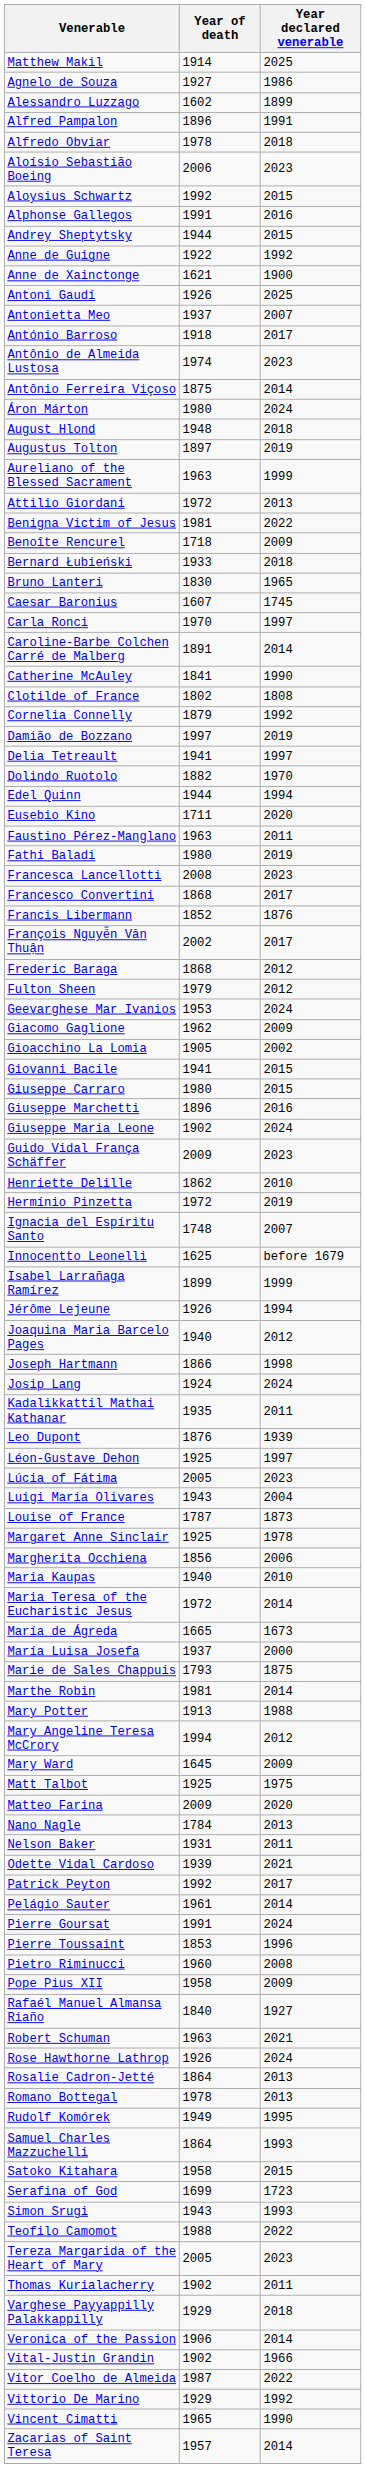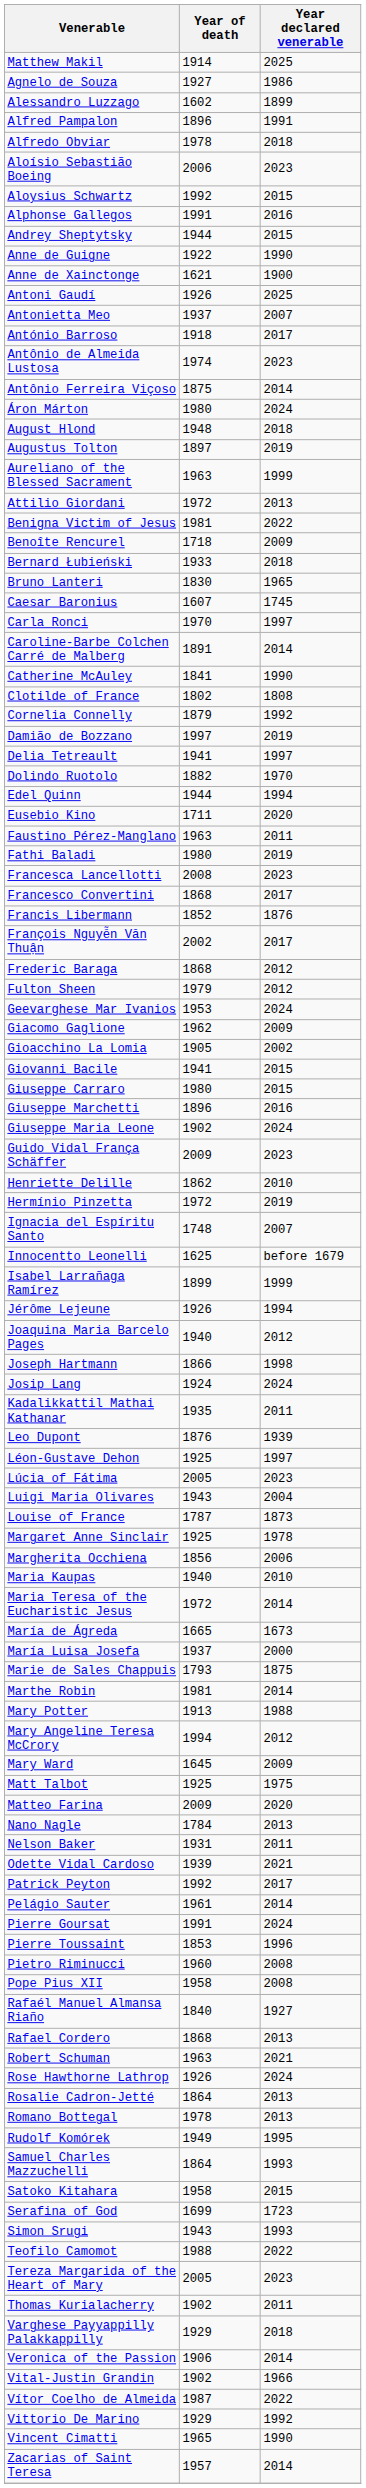 <table class="wikitable sortable">
 <tr>
 <th width=180>Venerable</th>
 <th width=80>Year of death</th>
 <th width=100>Year declared <a href='#'>venerable</a></th>
 </tr>
 <tr>
 <td><a href='#'>Matthew Makil</a></td>
 <td>1914</td>
 <td>2025</td>
 </tr>
 <tr>
 <td><a href='#'>Agnelo de Souza</a></td>
 <td>1927</td>
 <td>1986</td>
 </tr>
 <tr>
 <td><a href='#'>Alessandro Luzzago</a></td>
 <td>1602</td>
 <td>1899</td>
 </tr>
 <tr>
 <td><a href='#'>Alfred Pampalon</a></td>
 <td>1896</td>
 <td>1991</td>
 </tr>
 <tr>
 <td><a href='#'>Alfredo Obviar</a></td>
 <td>1978</td>
 <td>2018</td>
 </tr>
 <tr>
 <td><a href='#'>Aloísio Sebastião Boeing</a></td>
 <td>2006</td>
 <td>2023</td>
 </tr>
 <tr>
 <td><a href='#'>Aloysius Schwartz</a></td>
 <td>1992</td>
 <td>2015</td>
 </tr>
 <tr>
 <td><a href='#'>Alphonse Gallegos</a></td>
 <td>1991</td>
 <td>2016</td>
 </tr>
 <tr>
 <td><a href='#'>Andrey Sheptytsky</a></td>
 <td>1944</td>
 <td>2015</td>
 </tr>
 <tr>
 <td><a href='#'>Anne de Guigne</a></td>
 <td>1922</td>
-<td>1992</td>
+<td>1990</td>
 </tr>
 <tr>
 <td><a href='#'>Anne de Xainctonge</a></td>
 <td>1621</td>
 <td>1900</td>
 </tr>
 <tr>
 <td><a href='#'>Antoni Gaudí</a></td>
 <td>1926</td>
 <td>2025</td>
 </tr>
 <tr>
 <td><a href='#'>Antonietta Meo</a></td>
 <td>1937</td>
 <td>2007</td>
 </tr>
 <tr>
 <td><a href='#'>António Barroso</a></td>
 <td>1918</td>
 <td>2017</td>
 </tr>
 <tr>
 <td><a href='#'>Antônio de Almeida Lustosa</a></td>
 <td>1974</td>
 <td>2023</td>
 </tr>
 <tr>
 <td><a href='#'>Antônio Ferreira Viçoso</a></td>
 <td>1875</td>
 <td>2014</td>
 </tr>
 <tr>
 <td><a href='#'>Áron Márton</a></td>
 <td>1980</td>
 <td>2024</td>
 </tr>
 <tr>
 <td><a href='#'>August Hlond</a></td>
 <td>1948</td>
 <td>2018</td>
 </tr>
 <tr>
 <td><a href='#'>Augustus Tolton</a></td>
 <td>1897</td>
 <td>2019</td>
 </tr>
 <tr>
 <td><a href='#'>Aureliano of the Blessed Sacrament</a></td>
 <td>1963</td>
 <td>1999</td>
 </tr>
 <tr>
 <td><a href='#'>Attilio Giordani</a></td>
 <td>1972</td>
 <td>2013</td>
 </tr>
 <tr>
 <td><a href='#'>Benigna Victim of Jesus</a></td>
 <td>1981</td>
 <td>2022</td>
 </tr>
 <tr>
 <td><a href='#'>Benoîte Rencurel</a></td>
 <td>1718</td>
 <td>2009</td>
 </tr>
 <tr>
 <td><a href='#'>Bernard Łubieński</a></td>
 <td>1933</td>
 <td>2018</td>
 </tr>
 <tr>
 <td><a href='#'>Bruno Lanteri</a></td>
 <td>1830</td>
 <td>1965</td>
 </tr>
 <tr>
 <td><a href='#'>Caesar Baronius</a></td>
 <td>1607</td>
 <td>1745</td>
 </tr>
 <tr>
 <td><a href='#'>Carla Ronci</a></td>
 <td>1970</td>
 <td>1997</td>
 </tr>
 <tr>
 <td><a href='#'>Caroline-Barbe Colchen Carré de Malberg</a></td>
 <td>1891</td>
 <td>2014</td>
 </tr>
 <tr>
 <td><a href='#'>Catherine McAuley</a></td>
 <td>1841</td>
 <td>1990</td>
 </tr>
 <tr>
 <td><a href='#'>Clotilde of France</a></td>
 <td>1802</td>
 <td>1808</td>
 </tr>
 <tr>
 <td><a href='#'>Cornelia Connelly</a></td>
 <td>1879</td>
 <td>1992</td>
 </tr>
 <tr>
 <td><a href='#'>Damião de Bozzano</a></td>
 <td>1997</td>
 <td>2019</td>
 </tr>
 <tr>
 <td><a href='#'>Delia Tetreault</a></td>
 <td>1941</td>
 <td>1997</td>
 </tr>
 <tr>
 <td><a href='#'>Dolindo Ruotolo</a></td>
 <td>1882</td>
 <td>1970</td>
 </tr>
 <tr>
 <td><a href='#'>Edel Quinn</a></td>
 <td>1944</td>
 <td>1994</td>
 </tr>
 <tr>
 <td><a href='#'>Eusebio Kino</a></td>
 <td>1711</td>
 <td>2020</td>
 </tr>
 <tr>
 <td><a href='#'>Faustino Pérez-Manglano</a></td>
 <td>1963</td>
 <td>2011</td>
 </tr>
 <tr>
 <td><a href='#'>Fathi Baladi</a></td>
 <td>1980</td>
 <td>2019</td>
 </tr>
 <tr>
 <td><a href='#'>Francesca Lancellotti</a></td>
 <td>2008</td>
 <td>2023</td>
 </tr>
 <tr>
 <td><a href='#'>Francesco Convertini</a></td>
 <td>1868</td>
 <td>2017</td>
 </tr>
 <tr>
 <td><a href='#'>Francis Libermann</a></td>
 <td>1852</td>
 <td>1876</td>
 </tr>
 <tr>
 <td><a href='#'>François Nguyễn Văn Thuận</a></td>
 <td>2002</td>
 <td>2017</td>
 </tr>
 <tr>
 <td><a href='#'>Frederic Baraga</a></td>
 <td>1868</td>
 <td>2012</td>
 </tr>
 <tr>
 <td><a href='#'>Fulton Sheen</a></td>
 <td>1979</td>
 <td>2012</td>
 </tr>
 <tr>
 <td><a href='#'>Geevarghese Mar Ivanios</a></td>
 <td>1953</td>
 <td>2024</td>
 </tr>
 <tr>
 <td><a href='#'>Giacomo Gaglione</a></td>
 <td>1962</td>
 <td>2009</td>
 </tr>
 <tr>
 <td><a href='#'>Gioacchino La Lomia</a></td>
 <td>1905</td>
 <td>2002</td>
 </tr>
 <tr>
 <td><a href='#'>Giovanni Bacile</a></td>
 <td>1941</td>
 <td>2015</td>
 </tr>
 <tr>
 <td><a href='#'>Giuseppe Carraro</a></td>
 <td>1980</td>
 <td>2015</td>
 </tr>
 <tr>
 <td><a href='#'>Giuseppe Marchetti</a></td>
 <td>1896</td>
 <td>2016</td>
 </tr>
 <tr>
 <td><a href='#'>Giuseppe Maria Leone</a></td>
 <td>1902</td>
 <td>2024</td>
 </tr>
 <tr>
 <td><a href='#'>Guido Vidal França Schäffer</a></td>
 <td>2009</td>
 <td>2023</td>
 </tr>
 <tr>
 <td><a href='#'>Henriette Delille</a></td>
 <td>1862</td>
 <td>2010</td>
 </tr>
 <tr>
 <td><a href='#'>Hermínio Pinzetta</a></td>
 <td>1972</td>
 <td>2019</td>
 </tr>
 <tr>
 <td><a href='#'>Ignacia del Espíritu Santo</a></td>
 <td>1748</td>
 <td>2007</td>
 </tr>
 <tr>
 <td><a href='#'>Innocentto Leonelli</a></td>
 <td>1625</td>
 <td>before 1679</td>
 </tr>
 <tr>
 <td><a href='#'>Isabel Larrañaga Ramírez</a></td>
 <td>1899</td>
 <td>1999</td>
 </tr>
 <tr>
 <td><a href='#'>Jérôme Lejeune</a></td>
 <td>1926</td>
 <td>1994</td>
 </tr>
 <tr>
 <td><a href='#'>Joaquina Maria Barcelo Pages</a></td>
 <td>1940</td>
 <td>2012</td>
 </tr>
 <tr>
 <td><a href='#'>Joseph Hartmann</a></td>
 <td>1866</td>
 <td>1998</td>
 </tr>
 <tr>
 <td><a href='#'>Josip Lang</a></td>
 <td>1924</td>
 <td>2024</td>
 </tr>
 <tr>
 <td><a href='#'>Kadalikkattil Mathai Kathanar</a></td>
 <td>1935</td>
 <td>2011</td>
 </tr>
 <tr>
 <td><a href='#'>Leo Dupont</a></td>
 <td>1876</td>
 <td>1939</td>
 </tr>
 <tr>
 <td><a href='#'>Léon-Gustave Dehon</a></td>
 <td>1925</td>
 <td>1997</td>
 </tr>
 <tr>
 <td><a href='#'>Lúcia of Fátima</a></td>
 <td>2005</td>
 <td>2023</td>
 </tr>
 <tr>
 <td><a href='#'>Luigi Maria Olivares</a></td>
 <td>1943</td>
 <td>2004</td>
 </tr>
 <tr>
 <td><a href='#'>Louise of France</a></td>
 <td>1787</td>
 <td>1873</td>
 </tr>
 <tr>
 <td><a href='#'>Margaret Anne Sinclair</a></td>
 <td>1925</td>
 <td>1978</td>
 </tr>
 <tr>
 <td><a href='#'>Margherita Occhiena</a></td>
 <td>1856</td>
 <td>2006</td>
 </tr>
 <tr>
 <td><a href='#'>Maria Kaupas</a></td>
 <td>1940</td>
 <td>2010</td>
 </tr>
 <tr>
 <td><a href='#'>Maria Teresa of the Eucharistic Jesus</a></td>
 <td>1972</td>
 <td>2014</td>
 </tr>
 <tr>
 <td><a href='#'>María de Ágreda</a></td>
 <td>1665</td>
 <td>1673</td>
 </tr>
 <tr>
 <td><a href='#'>María Luisa Josefa</a></td>
 <td>1937</td>
 <td>2000</td>
 </tr>
 <tr>
 <td><a href='#'>Marie de Sales Chappuis</a></td>
 <td>1793</td>
 <td>1875</td>
 </tr>
 <tr>
 <td><a href='#'>Marthe Robin</a></td>
 <td>1981</td>
 <td>2014</td>
 </tr>
 <tr>
 <td><a href='#'>Mary Potter</a></td>
 <td>1913</td>
 <td>1988</td>
 </tr>
 <tr>
 <td><a href='#'>Mary Angeline Teresa McCrory</a></td>
 <td>1994</td>
 <td>2012</td>
 </tr>
 <tr>
 <td><a href='#'>Mary Ward</a></td>
 <td>1645</td>
 <td>2009</td>
 </tr>
 <tr>
 <td><a href='#'>Matt Talbot</a></td>
 <td>1925</td>
 <td>1975</td>
 </tr>
 <tr>
 <td><a href='#'>Matteo Farina</a></td>
 <td>2009</td>
 <td>2020</td>
 </tr>
 <tr>
 <td><a href='#'>Nano Nagle</a></td>
 <td>1784</td>
 <td>2013</td>
 </tr>
 <tr>
 <td><a href='#'>Nelson Baker</a></td>
 <td>1931</td>
 <td>2011</td>
 </tr>
 <tr>
 <td><a href='#'>Odette Vidal Cardoso</a></td>
 <td>1939</td>
 <td>2021</td>
 </tr>
 <tr>
 <td><a href='#'>Patrick Peyton</a></td>
 <td>1992</td>
 <td>2017</td>
 </tr>
 <tr>
 <td><a href='#'>Pelágio Sauter</a></td>
 <td>1961</td>
 <td>2014</td>
 </tr>
 <tr>
 <td><a href='#'>Pierre Goursat</a></td>
 <td>1991</td>
 <td>2024</td>
 </tr>
 <tr>
 <td><a href='#'>Pierre Toussaint</a></td>
 <td>1853</td>
 <td>1996</td>
 </tr>
 <tr>
 <td><a href='#'>Pietro Riminucci</a></td>
 <td>1960</td>
 <td>2008</td>
 </tr>
 <tr>
 <td><a href='#'>Pope Pius XII</a></td>
 <td>1958</td>
-<td>2009</td>
+<td>2008</td>
 </tr>
 <tr>
 <td><a href='#'>Rafaél Manuel Almansa Riaño</a></td>
 <td>1840</td>
 <td>1927</td>
+</tr>
+<tr>
+<td><a href='#'>Rafael Cordero</a></td>
+<td>1868</td>
+<td>2013</td>
 </tr>
 <tr>
 <td><a href='#'>Robert Schuman</a></td>
 <td>1963</td>
 <td>2021</td>
 </tr>
 <tr>
 <td><a href='#'>Rose Hawthorne Lathrop</a></td>
 <td>1926</td>
 <td>2024</td>
 </tr>
 <tr>
 <td><a href='#'>Rosalie Cadron-Jetté</a></td>
 <td>1864</td>
 <td>2013</td>
 </tr>
 <tr>
 <td><a href='#'>Romano Bottegal</a></td>
 <td>1978</td>
 <td>2013</td>
 </tr>
 <tr>
 <td><a href='#'>Rudolf Komórek</a></td>
 <td>1949</td>
 <td>1995</td>
 </tr>
 <tr>
 <td><a href='#'>Samuel Charles Mazzuchelli</a></td>
 <td>1864</td>
 <td>1993</td>
 </tr>
 <tr>
 <td><a href='#'>Satoko Kitahara</a></td>
 <td>1958</td>
 <td>2015</td>
 </tr>
 <tr>
 <td><a href='#'>Serafina of God</a></td>
 <td>1699</td>
 <td>1723</td>
 </tr>
 <tr>
 <td><a href='#'>Simon Srugi</a></td>
 <td>1943</td>
 <td>1993</td>
 </tr>
 <tr>
 <td><a href='#'>Teofilo Camomot</a></td>
 <td>1988</td>
 <td>2022</td>
 </tr>
 <tr>
 <td><a href='#'>Tereza Margarida of the Heart of Mary</a></td>
 <td>2005</td>
 <td>2023</td>
 </tr>
 <tr>
 <td><a href='#'>Thomas Kurialacherry</a></td>
 <td>1902</td>
 <td>2011</td>
 </tr>
 <tr>
 <td><a href='#'>Varghese Payyappilly Palakkappilly</a></td>
 <td>1929</td>
 <td>2018</td>
 </tr>
 <tr>
 <td><a href='#'>Veronica of the Passion</a></td>
 <td>1906</td>
 <td>2014</td>
 </tr>
 <tr>
 <td><a href='#'>Vital-Justin Grandin</a></td>
 <td>1902</td>
 <td>1966</td>
 </tr>
 <tr>
 <td><a href='#'>Vítor Coelho de Almeida</a></td>
 <td>1987</td>
 <td>2022</td>
 </tr>
 <tr>
 <td><a href='#'>Vittorio De Marino</a></td>
 <td>1929</td>
 <td>1992</td>
 </tr>
 <tr>
 <td><a href='#'>Vincent Cimatti</a></td>
 <td>1965</td>
 <td>1990</td>
 </tr>
 <tr>
 <td><a href='#'>Zacarias of Saint Teresa</a></td>
 <td>1957</td>
 <td>2014</td>
 </tr>
 <tr>
 </tr>
 </table>
